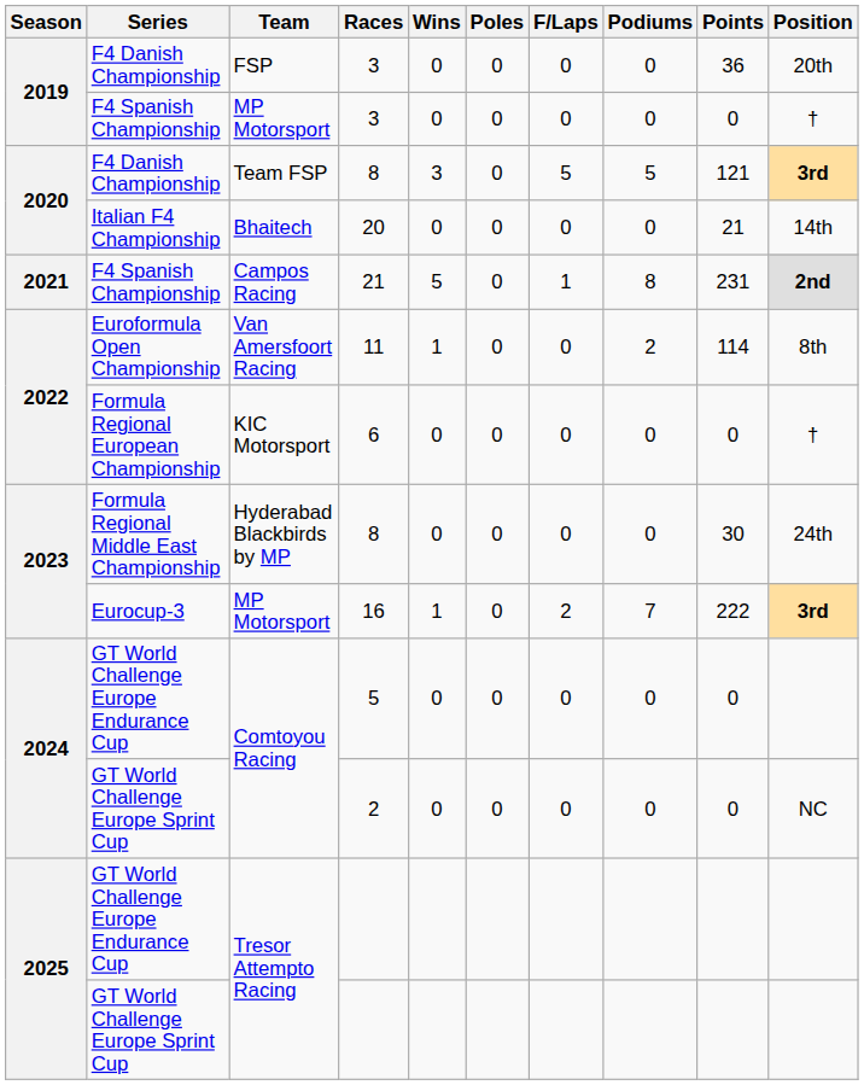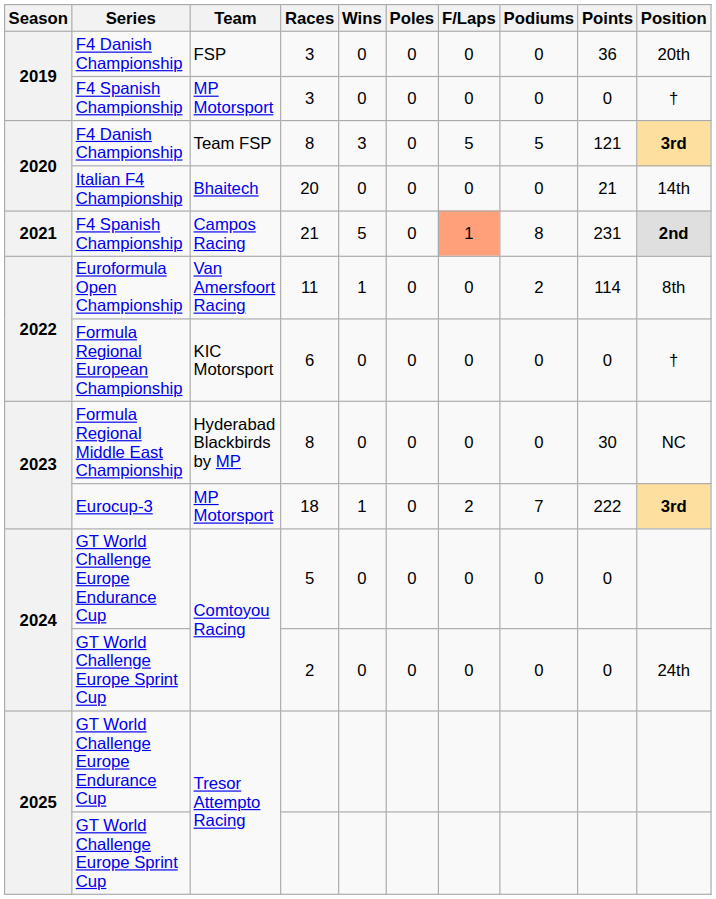 <table class="wikitable" style="font-size: 90%; text-align:center">
 <tr>
 <th>Season</th>
 <th>Series</th>
 <th>Team</th>
 <th>Races</th>
 <th>Wins</th>
 <th>Poles</th>
 <th>F/Laps</th>
 <th>Podiums</th>
 <th>Points</th>
 <th>Position</th>
 </tr>
 <tr>
 <th rowspan="2">2019</th>
 <td align="left"><a href='#'>F4 Danish Championship</a></td>
 <td align="left">FSP</td>
 <td>3</td>
 <td>0</td>
 <td>0</td>
 <td>0</td>
 <td>0</td>
 <td>36</td>
 <td>20th</td>
 </tr>
 <tr>
 <td align="left"><a href='#'>F4 Spanish Championship</a></td>
 <td align="left"><a href='#'>MP Motorsport</a></td>
 <td>3</td>
 <td>0</td>
 <td>0</td>
 <td>0</td>
 <td>0</td>
 <td>0</td>
 <td>†</td>
 </tr>
 <tr>
 <th rowspan="2">2020</th>
 <td align="left"><a href='#'>F4 Danish Championship</a></td>
 <td align="left">Team FSP</td>
 <td>8</td>
 <td>3</td>
 <td>0</td>
 <td>5</td>
 <td>5</td>
 <td>121</td>
 <td style="background:#ffdf9f;"><strong>3rd</strong></td>
 </tr>
 <tr>
 <td align="left"><a href='#'>Italian F4 Championship</a></td>
 <td align="left"><a href='#'>Bhaitech</a></td>
 <td>20</td>
 <td>0</td>
 <td>0</td>
 <td>0</td>
 <td>0</td>
 <td>21</td>
 <td>14th</td>
 </tr>
 <tr>
 <th>2021</th>
 <td align="left"><a href='#'>F4 Spanish Championship</a></td>
 <td align="left"><a href='#'>Campos Racing</a></td>
 <td>21</td>
 <td>5</td>
 <td>0</td>
-<td>1</td>
+<td style="background: lightsalmon;">1</td>
 <td>8</td>
 <td>231</td>
 <td style="background:#dfdfdf;"><strong>2nd</strong></td>
 </tr>
 <tr>
 <th rowspan="2">2022</th>
 <td align="left"><a href='#'>Euroformula Open Championship</a></td>
 <td align="left"><a href='#'>Van Amersfoort Racing</a></td>
 <td>11</td>
 <td>1</td>
 <td>0</td>
 <td>0</td>
 <td>2</td>
 <td>114</td>
 <td>8th</td>
 </tr>
 <tr>
 <td align="left"><a href='#'>Formula Regional European Championship</a></td>
 <td align="left">KIC Motorsport</td>
 <td>6</td>
 <td>0</td>
 <td>0</td>
 <td>0</td>
 <td>0</td>
 <td>0</td>
 <td>†</td>
 </tr>
 <tr>
 <th rowspan="2">2023</th>
 <td align=left><a href='#'>Formula Regional Middle East Championship</a></td>
 <td align=left>Hyderabad Blackbirds by <a href='#'>MP</a></td>
 <td>8</td>
 <td>0</td>
 <td>0</td>
 <td>0</td>
 <td>0</td>
 <td>30</td>
-<td>24th</td>
+<td>NC</td>
 </tr>
 <tr>
 <td align=left><a href='#'>Eurocup-3</a></td>
 <td align=left><a href='#'>MP Motorsport</a></td>
-<td>16</td>
+<td>18</td>
 <td>1</td>
 <td>0</td>
 <td>2</td>
 <td>7</td>
 <td>222</td>
 <td style="background:#FFDF9F;"><strong>3rd</strong></td>
 </tr>
 <tr>
 <th rowspan="2">2024</th>
 <td align=left><a href='#'>GT World Challenge Europe Endurance Cup</a></td>
 <td rowspan="2" align="left"><a href='#'>Comtoyou Racing</a></td>
 <td>5</td>
 <td>0</td>
 <td>0</td>
 <td>0</td>
 <td>0</td>
 <td>0</td>
 <td></td>
 </tr>
 <tr>
 <td align=left><a href='#'>GT World Challenge Europe Sprint Cup</a></td>
 <td>2</td>
 <td>0</td>
 <td>0</td>
 <td>0</td>
 <td>0</td>
 <td>0</td>
-<td>NC</td>
+<td>24th</td>
 </tr>
 <tr>
 <th rowspan="2">2025</th>
 <td align=left><a href='#'>GT World Challenge Europe Endurance Cup</a></td>
 <td rowspan="2" align="left"><a href='#'>Tresor Attempto Racing</a></td>
 <td></td>
 <td></td>
 <td></td>
 <td></td>
 <td></td>
 <td></td>
 <td></td>
 </tr>
 <tr>
 <td align=left><a href='#'>GT World Challenge Europe Sprint Cup</a></td>
 <td></td>
 <td></td>
 <td></td>
 <td></td>
 <td></td>
 <td></td>
 <td></td>
 </tr>
 </table>
